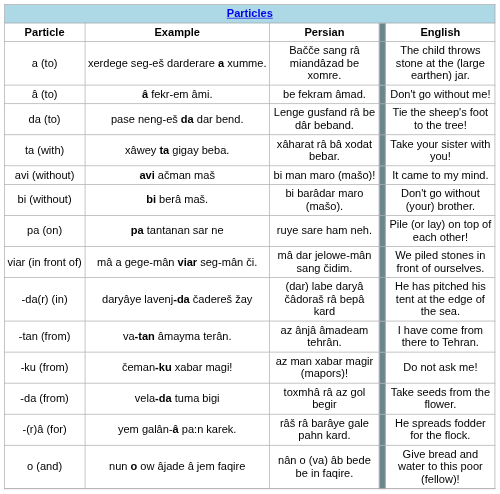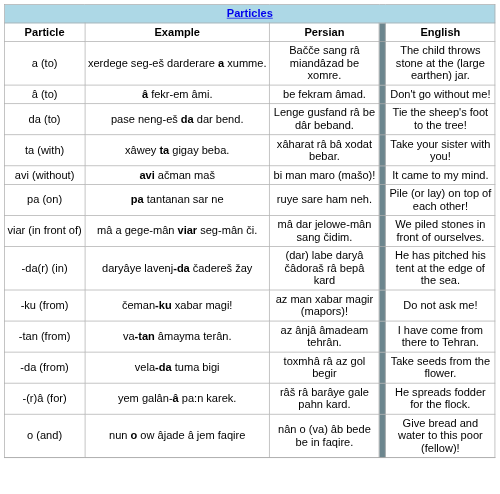 <table border="1" cellpadding="4" cellspacing="0" style="border:1px solid #aaa; border-collapse:collapse; text-align: center;">
 <tr bgcolor="#ADD8E6">
 <th colspan="5"><strong><a href='#'>Particles</a></strong></th>
 </tr>
 <tr>
 <th>Particle</th>
 <th>Example</th>
 <th width="150">Persian</th>
 <th style="background:#6C868E"></th>
 <th width="150">English</th>
 </tr>
 <tr>
 <td>a (to)</td>
 <td>xerdege seg-eš darderare <span><strong>a</strong></span> xumme.</td>
 <td>Bačče sang râ miandâzad <span>be</span> xomre.</td>
 <td style="background:#6C868E"></td>
 <td>The child throws stone at the (large earthen) jar.</td>
 </tr>
 <tr>
 <td>â (to)</td>
 <td><span><strong>â</strong></span> fekr-em âmi.</td>
 <td><span>be</span> fekram âmad.</td>
 <td style="background:#6C868E"></td>
 <td>Don't go without me!</td>
 </tr>
 <tr>
 <td>da (to)</td>
 <td>pase neng-eš <span><strong>da</strong></span> dar bend.</td>
 <td>Lenge gusfand râ <span>be</span> dâr beband.</td>
 <td style="background:#6C868E"></td>
 <td>Tie the sheep's foot to the tree!</td>
 </tr>
 <tr>
 <td>ta (with)</td>
 <td>xâwey <span><strong>ta</strong></span> gigay beba.</td>
 <td>xâharat râ <span>bâ</span> xodat bebar.</td>
 <td style="background:#6C868E"></td>
 <td>Take your sister with you!</td>
 </tr>
 <tr>
 <td>avi (without)</td>
 <td><span><strong>avi</strong></span> ačman maš</td>
 <td><span>bi</span> man maro (mašo)!</td>
 <td style="background:#6C868E"></td>
 <td>It came to my mind.</td>
 </tr>
 <tr>
-<td>bi (without)</td>
-<td><span><strong>bi</strong></span> berâ maš.</td>
-<td><span>bi</span> barâdar maro (mašo).</td>
-<td style="background:#6C868E"></td>
-<td>Don't go without (your) brother.</td>
-</tr>
-<tr>
 <td>pa (on)</td>
 <td><span><strong>pa</strong></span> tantanan sar ne</td>
 <td><span>ru</span>ye sare ham neh.</td>
 <td style="background:#6C868E"></td>
 <td>Pile (or lay) on top of each other!</td>
 </tr>
 <tr>
 <td>viar (in front of)</td>
 <td>mâ a gege-mân <span><strong>viar</strong></span> seg-mân či.</td>
 <td>mâ dar <span>jelow</span>e-mân sang čidim.</td>
 <td style="background:#6C868E"></td>
 <td>We piled stones in front of ourselves.</td>
 </tr>
 <tr>
 <td>-da(r) (in)</td>
 <td>daryâye lavenj<span><strong>-da</strong></span> čadereš žay</td>
 <td>(<span>dar</span>) labe daryâ čâdoraš râ bepâ kard</td>
 <td style="background:#6C868E"></td>
 <td>He has pitched his tent at the edge of the sea.</td>
 </tr>
 <tr>
+<td>-ku (from)</td>
+<td>čeman<span><strong>-ku</strong></span> xabar magi!</td>
+<td><span>az</span> man xabar magir (mapors)!</td>
+<td style="background:#6C868E"></td>
+<td>Do not ask me!</td>
+</tr>
+<tr>
 <td>-tan (from)</td>
 <td>va<span><strong>-tan</strong></span> âmayma terân.</td>
 <td><span>az</span> ânjâ âmadeam tehrân.</td>
 <td style="background:#6C868E"></td>
 <td>I have come from there to Tehran.</td>
-</tr>
-<tr>
-<td>-ku (from)</td>
-<td>čeman<span><strong>-ku</strong></span> xabar magi!</td>
-<td><span>az</span> man xabar magir (mapors)!</td>
-<td style="background:#6C868E"></td>
-<td>Do not ask me!</td>
 </tr>
 <tr>
 <td>-da (from)</td>
 <td>vela<span><strong>-da</strong></span> tuma bigi</td>
 <td>toxmhâ râ <span>az</span> gol begir</td>
 <td style="background:#6C868E"></td>
 <td>Take seeds from the flower.</td>
 </tr>
 <tr>
 <td>-(r)â (for)</td>
 <td>yem galân-<span><strong>â</strong></span> pa:n karek.</td>
 <td>râš râ <span>barâye</span> gale pahn kard.</td>
 <td style="background:#6C868E"></td>
 <td>He spreads fodder for the flock.</td>
 </tr>
 <tr>
 <td>o (and)</td>
 <td>nun <span><strong>o</strong></span> ow âjade â jem faqire</td>
 <td>nân <span>o</span> (va) âb bede be in faqire.</td>
 <td style="background:#6C868E"></td>
 <td>Give bread and water to this poor (fellow)!</td>
 </tr>
 <tr>
 </tr>
 </table>
